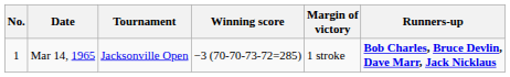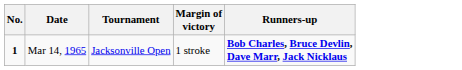 <table class="wikitable" style="font-size:95%;">
 <tr>
 <th>No.</th>
 <th>Date</th>
 <th>Tournament</th>
-<th>Winning score</th>
 <th>Margin of<br>victory</th>
 <th>Runners-up</th>
 </tr>
 <tr>
-<td align=center>1</td>
+<td align=center><strong>1</strong></td>
 <td align=right>Mar 14, <a href='#'>1965</a></td>
 <td><a href='#'>Jacksonville Open</a></td>
-<td>−3 (70-70-73-72=285)</td>
 <td>1 stroke</td>
 <td><strong> <a href='#'>Bob Charles</a>,  <a href='#'>Bruce Devlin</a>,<br> <a href='#'>Dave Marr</a>,  <a href='#'>Jack Nicklaus</a></strong></td>
 </tr>
 </table>
